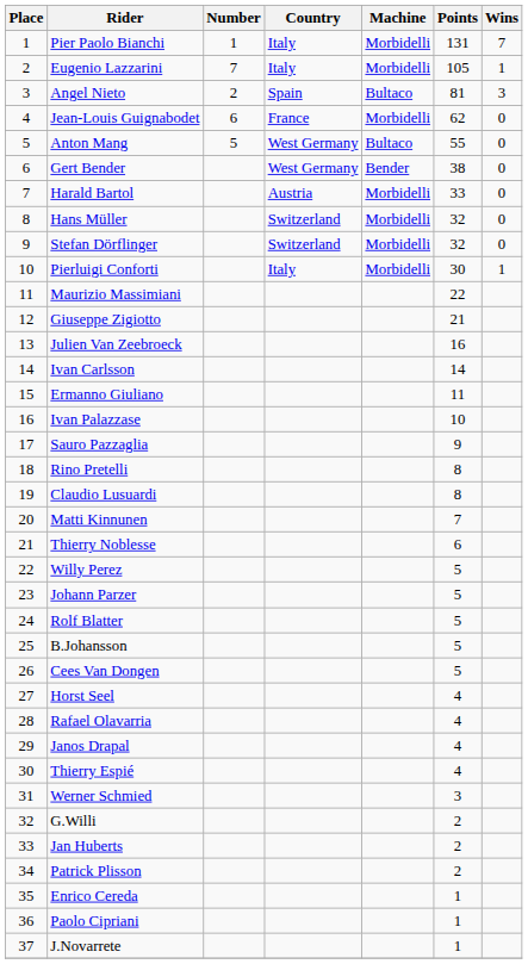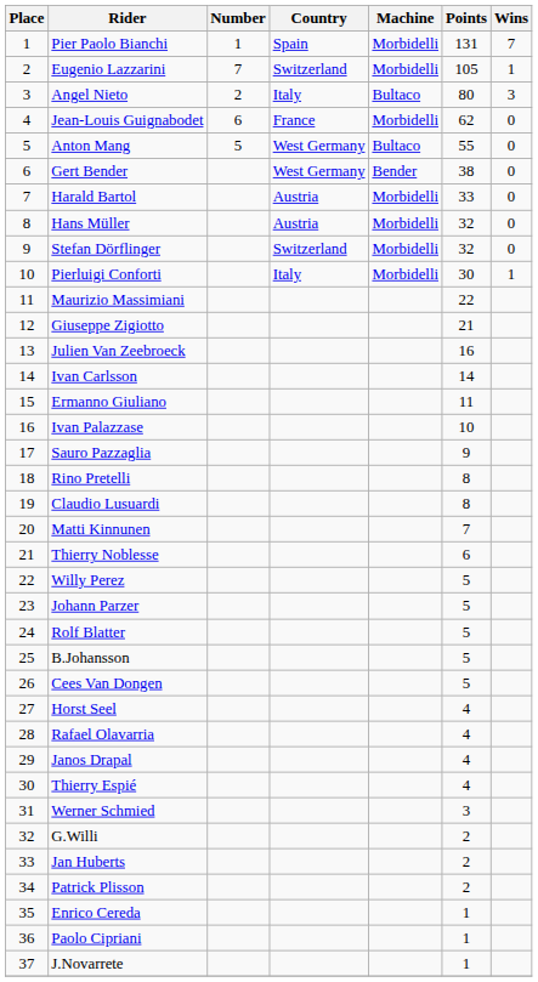 <table class="wikitable" style="font-size: 95%;">
 <tr>
 <th>Place</th>
 <th>Rider</th>
 <th>Number</th>
 <th>Country</th>
 <th>Machine</th>
 <th>Points</th>
 <th>Wins</th>
 </tr>
 <tr>
 <td align="center">1</td>
 <td> <a href='#'>Pier Paolo Bianchi</a></td>
 <td align="center">1</td>
-<td><a href='#'>Italy</a></td>
+<td><a href='#'>Spain</a></td>
 <td><a href='#'>Morbidelli</a></td>
 <td align="center">131</td>
 <td align="center">7</td>
 </tr>
 <tr>
 <td align="center">2</td>
 <td> <a href='#'>Eugenio Lazzarini</a></td>
 <td align="center">7</td>
-<td><a href='#'>Italy</a></td>
+<td><a href='#'>Switzerland</a></td>
 <td><a href='#'>Morbidelli</a></td>
 <td align="center">105</td>
 <td align="center">1</td>
 </tr>
 <tr>
 <td align="center">3</td>
 <td> <a href='#'>Angel Nieto</a></td>
 <td align="center">2</td>
-<td><a href='#'>Spain</a></td>
+<td><a href='#'>Italy</a></td>
 <td><a href='#'>Bultaco</a></td>
-<td align="center">81</td>
+<td align="center">80</td>
 <td align="center">3</td>
 </tr>
 <tr>
 <td align="center">4</td>
 <td> <a href='#'>Jean-Louis Guignabodet</a></td>
 <td align="center">6</td>
 <td><a href='#'>France</a></td>
 <td><a href='#'>Morbidelli</a></td>
 <td align="center">62</td>
 <td align="center">0</td>
 </tr>
 <tr>
 <td align="center">5</td>
 <td> <a href='#'>Anton Mang</a></td>
 <td align="center">5</td>
 <td><a href='#'>West Germany</a></td>
 <td><a href='#'>Bultaco</a></td>
 <td align="center">55</td>
 <td align="center">0</td>
 </tr>
 <tr>
 <td align="center">6</td>
 <td> <a href='#'>Gert Bender</a></td>
 <td></td>
 <td><a href='#'>West Germany</a></td>
 <td><a href='#'>Bender</a></td>
 <td align="center">38</td>
 <td align="center">0</td>
 </tr>
 <tr>
 <td align="center">7</td>
 <td> <a href='#'>Harald Bartol</a></td>
 <td></td>
 <td><a href='#'>Austria</a></td>
 <td><a href='#'>Morbidelli</a></td>
 <td align="center">33</td>
 <td align="center">0</td>
 </tr>
 <tr>
 <td align="center">8</td>
 <td> <a href='#'>Hans Müller</a></td>
 <td></td>
-<td><a href='#'>Switzerland</a></td>
+<td><a href='#'>Austria</a></td>
 <td><a href='#'>Morbidelli</a></td>
 <td align="center">32</td>
 <td align="center">0</td>
 </tr>
 <tr>
 <td align="center">9</td>
 <td> <a href='#'>Stefan Dörflinger</a></td>
 <td></td>
 <td><a href='#'>Switzerland</a></td>
 <td><a href='#'>Morbidelli</a></td>
 <td align="center">32</td>
 <td align="center">0</td>
 </tr>
 <tr>
 <td align="center">10</td>
 <td> <a href='#'>Pierluigi Conforti</a></td>
 <td></td>
 <td><a href='#'>Italy</a></td>
 <td><a href='#'>Morbidelli</a></td>
 <td align="center">30</td>
 <td align="center">1</td>
 </tr>
 <tr>
 <td align="center">11</td>
 <td><a href='#'>Maurizio Massimiani</a></td>
 <td align="center"></td>
 <td></td>
 <td></td>
 <td align="center">22</td>
 <td align="center"></td>
 </tr>
 <tr>
 <td align="center">12</td>
 <td><a href='#'>Giuseppe Zigiotto</a></td>
 <td align="center"></td>
 <td></td>
 <td></td>
 <td align="center">21</td>
 <td align="center"></td>
 </tr>
 <tr>
 <td align="center">13</td>
 <td><a href='#'>Julien Van Zeebroeck</a></td>
 <td align="center"></td>
 <td></td>
 <td></td>
 <td align="center">16</td>
 <td align="center"></td>
 </tr>
 <tr>
 <td align="center">14</td>
 <td><a href='#'>Ivan Carlsson</a></td>
 <td align="center"></td>
 <td></td>
 <td></td>
 <td align="center">14</td>
 <td align="center"></td>
 </tr>
 <tr>
 <td align="center">15</td>
 <td><a href='#'>Ermanno Giuliano</a></td>
 <td align="center"></td>
 <td></td>
 <td></td>
 <td align="center">11</td>
 <td align="center"></td>
 </tr>
 <tr>
 <td align="center">16</td>
 <td><a href='#'>Ivan Palazzase</a></td>
 <td align="center"></td>
 <td></td>
 <td></td>
 <td align="center">10</td>
 <td align="center"></td>
 </tr>
 <tr>
 <td align="center">17</td>
 <td><a href='#'>Sauro Pazzaglia</a></td>
 <td align="center"></td>
 <td></td>
 <td></td>
 <td align="center">9</td>
 <td align="center"></td>
 </tr>
 <tr>
 <td align="center">18</td>
 <td><a href='#'>Rino Pretelli</a></td>
 <td align="center"></td>
 <td></td>
 <td></td>
 <td align="center">8</td>
 <td align="center"></td>
 </tr>
 <tr>
 <td align="center">19</td>
 <td><a href='#'>Claudio Lusuardi</a></td>
 <td align="center"></td>
 <td></td>
 <td></td>
 <td align="center">8</td>
 <td align="center"></td>
 </tr>
 <tr>
 <td align="center">20</td>
 <td><a href='#'>Matti Kinnunen</a></td>
 <td align="center"></td>
 <td></td>
 <td></td>
 <td align="center">7</td>
 <td align="center"></td>
 </tr>
 <tr>
 <td align="center">21</td>
 <td><a href='#'>Thierry Noblesse</a></td>
 <td align="center"></td>
 <td></td>
 <td></td>
 <td align="center">6</td>
 <td align="center"></td>
 </tr>
 <tr>
 <td align="center">22</td>
 <td><a href='#'>Willy Perez</a></td>
 <td align="center"></td>
 <td></td>
 <td></td>
 <td align="center">5</td>
 <td align="center"></td>
 </tr>
 <tr>
 <td align="center">23</td>
 <td><a href='#'>Johann Parzer</a></td>
 <td align="center"></td>
 <td></td>
 <td></td>
 <td align="center">5</td>
 <td align="center"></td>
 </tr>
 <tr>
 <td align="center">24</td>
 <td><a href='#'>Rolf Blatter</a></td>
 <td align="center"></td>
 <td></td>
 <td></td>
 <td align="center">5</td>
 <td align="center"></td>
 </tr>
 <tr>
 <td align="center">25</td>
 <td>B.Johansson</td>
 <td align="center"></td>
 <td></td>
 <td></td>
 <td align="center">5</td>
 <td align="center"></td>
 </tr>
 <tr>
 <td align="center">26</td>
 <td><a href='#'>Cees Van Dongen</a></td>
 <td align="center"></td>
 <td></td>
 <td></td>
 <td align="center">5</td>
 <td align="center"></td>
 </tr>
 <tr>
 <td align="center">27</td>
 <td><a href='#'>Horst Seel</a></td>
 <td align="center"></td>
 <td></td>
 <td></td>
 <td align="center">4</td>
 <td align="center"></td>
 </tr>
 <tr>
 <td align="center">28</td>
 <td><a href='#'>Rafael Olavarria</a></td>
 <td align="center"></td>
 <td></td>
 <td></td>
 <td align="center">4</td>
 <td align="center"></td>
 </tr>
 <tr>
 <td align="center">29</td>
 <td><a href='#'>Janos Drapal</a></td>
 <td align="center"></td>
 <td></td>
 <td></td>
 <td align="center">4</td>
 <td align="center"></td>
 </tr>
 <tr>
 <td align="center">30</td>
 <td><a href='#'>Thierry Espié</a></td>
 <td align="center"></td>
 <td></td>
 <td></td>
 <td align="center">4</td>
 <td align="center"></td>
 </tr>
 <tr>
 <td align="center">31</td>
 <td><a href='#'>Werner Schmied</a></td>
 <td align="center"></td>
 <td></td>
 <td></td>
 <td align="center">3</td>
 <td align="center"></td>
 </tr>
 <tr>
 <td align="center">32</td>
 <td>G.Willi</td>
 <td align="center"></td>
 <td></td>
 <td></td>
 <td align="center">2</td>
 <td align="center"></td>
 </tr>
 <tr>
 <td align="center">33</td>
 <td><a href='#'>Jan Huberts</a></td>
 <td align="center"></td>
 <td></td>
 <td></td>
 <td align="center">2</td>
 <td align="center"></td>
 </tr>
 <tr>
 <td align="center">34</td>
 <td><a href='#'>Patrick Plisson</a></td>
 <td align="center"></td>
 <td></td>
 <td></td>
 <td align="center">2</td>
 <td align="center"></td>
 </tr>
 <tr>
 <td align="center">35</td>
 <td><a href='#'>Enrico Cereda</a></td>
 <td align="center"></td>
 <td></td>
 <td></td>
 <td align="center">1</td>
 <td align="center"></td>
 </tr>
 <tr>
 <td align="center">36</td>
 <td><a href='#'>Paolo Cipriani</a></td>
 <td align="center"></td>
 <td></td>
 <td></td>
 <td align="center">1</td>
 <td align="center"></td>
 </tr>
 <tr>
 <td align="center">37</td>
 <td>J.Novarrete</td>
 <td align="center"></td>
 <td></td>
 <td></td>
 <td align="center">1</td>
 <td align="center"></td>
 </tr>
 <tr>
 </tr>
 </table>
